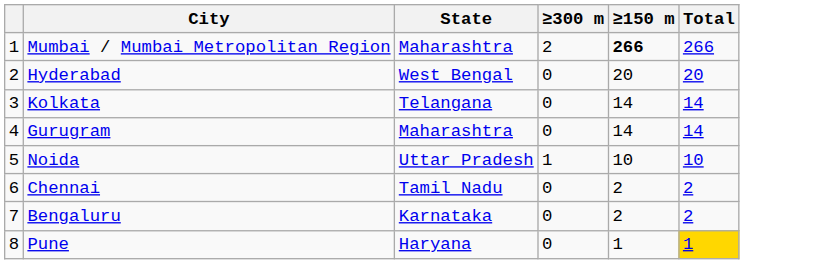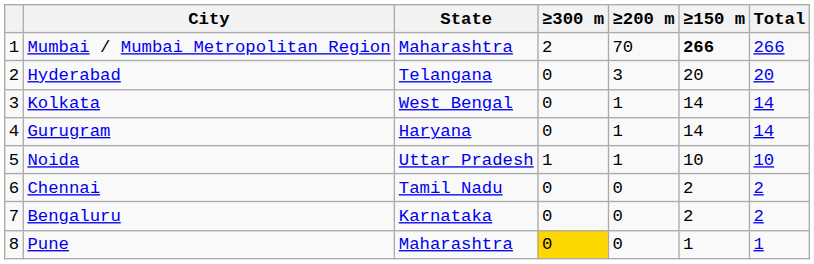 <table class="wikitable sortable">
 <tr>
 <th></th>
 <th>City</th>
 <th>State</th>
 <th>≥300 m</th>
+<th>≥200 m</th>
 <th>≥150 m</th>
 <th>Total</th>
 </tr>
 <tr>
 <td>1</td>
 <td><a href='#'>Mumbai</a> / <a href='#'>Mumbai Metropolitan Region</a></td>
 <td><a href='#'>Maharashtra</a></td>
 <td>2</td>
+<td>70</td>
 <td><strong>266</strong></td>
 <td><a href='#'>266</a></td>
 </tr>
 <tr>
 <td>2</td>
 <td><a href='#'>Hyderabad</a></td>
-<td><a href='#'>West Bengal</a></td>
+<td><a href='#'>Telangana</a></td>
 <td>0</td>
+<td>3</td>
 <td>20</td>
 <td><a href='#'>20</a></td>
 </tr>
 <tr>
 <td>3</td>
 <td><a href='#'>Kolkata</a></td>
-<td><a href='#'>Telangana</a></td>
+<td><a href='#'>West Bengal</a></td>
 <td>0</td>
+<td>1</td>
 <td>14</td>
 <td><a href='#'>14</a></td>
 </tr>
 <tr>
 <td>4</td>
 <td><a href='#'>Gurugram</a></td>
-<td><a href='#'>Maharashtra</a></td>
+<td><a href='#'>Haryana</a></td>
 <td>0</td>
+<td>1</td>
 <td>14</td>
 <td><a href='#'>14</a></td>
 </tr>
 <tr>
 <td>5</td>
 <td><a href='#'>Noida</a></td>
 <td><a href='#'>Uttar Pradesh</a></td>
+<td>1</td>
 <td>1</td>
 <td>10</td>
 <td><a href='#'>10</a></td>
 </tr>
 <tr>
 <td>6</td>
 <td><a href='#'>Chennai</a></td>
 <td><a href='#'>Tamil Nadu</a></td>
 <td>0</td>
+<td>0</td>
 <td>2</td>
 <td><a href='#'>2</a></td>
 </tr>
 <tr>
 <td>7</td>
 <td><a href='#'>Bengaluru</a></td>
 <td><a href='#'>Karnataka</a></td>
 <td>0</td>
+<td>0</td>
 <td>2</td>
 <td><a href='#'>2</a></td>
 </tr>
 <tr>
 <td>8</td>
 <td><a href='#'>Pune</a></td>
-<td><a href='#'>Haryana</a></td>
+<td><a href='#'>Maharashtra</a></td>
+<td style="background: gold;">0</td>
 <td>0</td>
 <td>1</td>
-<td style="background: gold;"><a href='#'>1</a></td>
+<td><a href='#'>1</a></td>
 </tr>
 </table>
